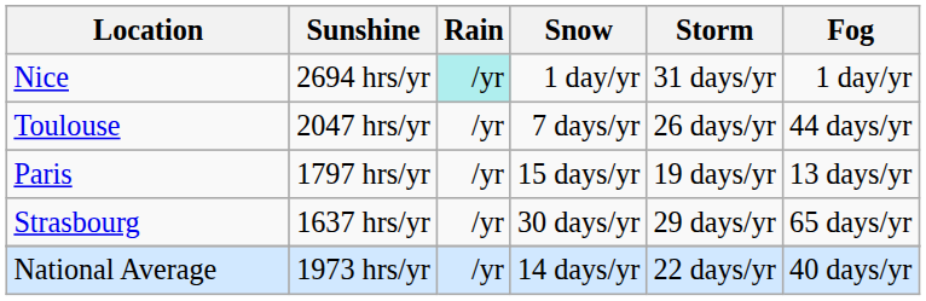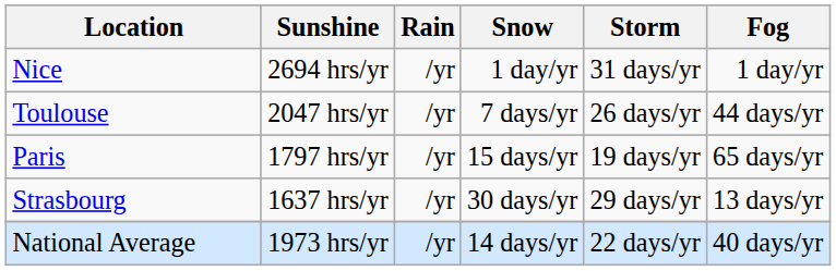 <table class="wikitable sortable" style="text-align:right; font-size:95%; margin: 0 auto">
 <tr>
 <th width="140px">Location</th>
 <th>Sunshine</th>
 <th>Rain</th>
 <th>Snow</th>
 <th>Storm</th>
 <th>Fog</th>
 </tr>
 <tr>
 <td align="left"><a href='#'>Nice</a></td>
 <td>2694 hrs/yr</td>
-<td style="background: paleturquoise;">/yr</td>
+<td>/yr</td>
 <td>1 day/yr</td>
 <td>31 days/yr</td>
 <td>1 day/yr</td>
 </tr>
 <tr>
 <td align="left"><a href='#'>Toulouse</a></td>
 <td>2047 hrs/yr</td>
 <td>/yr</td>
 <td>7 days/yr</td>
 <td>26 days/yr</td>
 <td>44 days/yr</td>
 </tr>
 <tr>
 <td align="left"><a href='#'>Paris</a></td>
 <td>1797 hrs/yr</td>
 <td>/yr</td>
 <td>15 days/yr</td>
 <td>19 days/yr</td>
-<td>13 days/yr</td>
+<td>65 days/yr</td>
 </tr>
 <tr>
 <td align="left"><a href='#'>Strasbourg</a></td>
 <td>1637 hrs/yr</td>
 <td>/yr</td>
 <td>30 days/yr</td>
 <td>29 days/yr</td>
-<td>65 days/yr</td>
+<td>13 days/yr</td>
 </tr>
 <tr>
 </tr>
 <tr style="background: #D1E8FF">
 <td align="left">National Average</td>
 <td>1973 hrs/yr</td>
 <td>/yr</td>
 <td>14 days/yr</td>
 <td>22 days/yr</td>
 <td>40 days/yr</td>
 </tr>
 </table>
